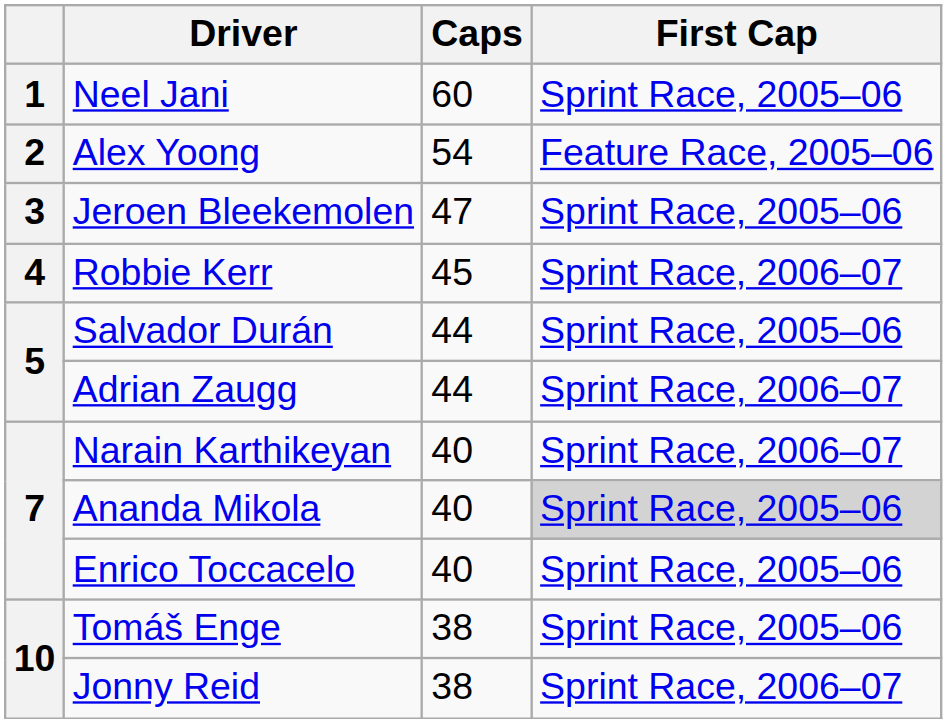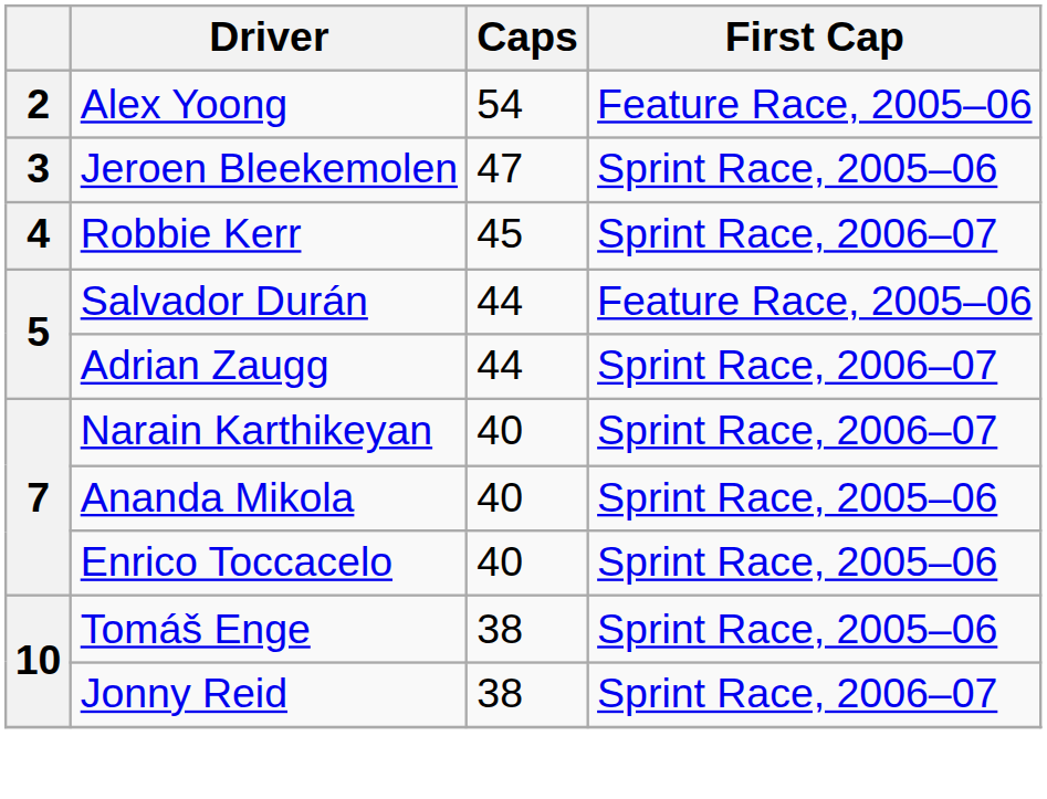 <table class="wikitable">
 <tr>
 <th></th>
 <th>Driver</th>
 <th>Caps</th>
 <th>First Cap</th>
-</tr>
-<tr>
-<th>1</th>
-<td> <a href='#'>Neel Jani</a></td>
-<td>60</td>
-<td><a href='#'>Sprint Race, 2005–06</a> </td>
 </tr>
 <tr>
 <th>2</th>
 <td> <a href='#'>Alex Yoong</a></td>
 <td>54</td>
 <td><a href='#'>Feature Race, 2005–06</a> </td>
 </tr>
 <tr>
 <th>3</th>
 <td> <a href='#'>Jeroen Bleekemolen</a></td>
 <td>47</td>
 <td><a href='#'>Sprint Race, 2005–06</a> </td>
 </tr>
 <tr>
 <th>4</th>
 <td> <a href='#'>Robbie Kerr</a></td>
 <td>45</td>
 <td><a href='#'>Sprint Race, 2006–07</a> </td>
 </tr>
 <tr>
 <th rowspan=2>5</th>
 <td> <a href='#'>Salvador Durán</a></td>
 <td>44</td>
-<td><a href='#'>Sprint Race, 2005–06</a> </td>
+<td><a href='#'>Feature Race, 2005–06</a> </td>
 </tr>
 <tr>
 <td> <a href='#'>Adrian Zaugg</a></td>
 <td>44</td>
 <td><a href='#'>Sprint Race, 2006–07</a> </td>
 </tr>
 <tr>
 <th rowspan=3>7</th>
 <td> <a href='#'>Narain Karthikeyan</a></td>
 <td>40</td>
 <td><a href='#'>Sprint Race, 2006–07</a> </td>
 </tr>
 <tr>
 <td> <a href='#'>Ananda Mikola</a></td>
 <td>40</td>
-<td style="background: lightgrey;"><a href='#'>Sprint Race, 2005–06</a> </td>
+<td><a href='#'>Sprint Race, 2005–06</a> </td>
 </tr>
 <tr>
 <td> <a href='#'>Enrico Toccacelo</a></td>
 <td>40</td>
 <td><a href='#'>Sprint Race, 2005–06</a> </td>
 </tr>
 <tr>
 <th rowspan=2>10</th>
 <td> <a href='#'>Tomáš Enge</a></td>
 <td>38</td>
 <td><a href='#'>Sprint Race, 2005–06</a> </td>
 </tr>
 <tr>
 <td> <a href='#'>Jonny Reid</a></td>
 <td>38</td>
 <td><a href='#'>Sprint Race, 2006–07</a> </td>
 </tr>
 <tr>
 </tr>
 </table>
